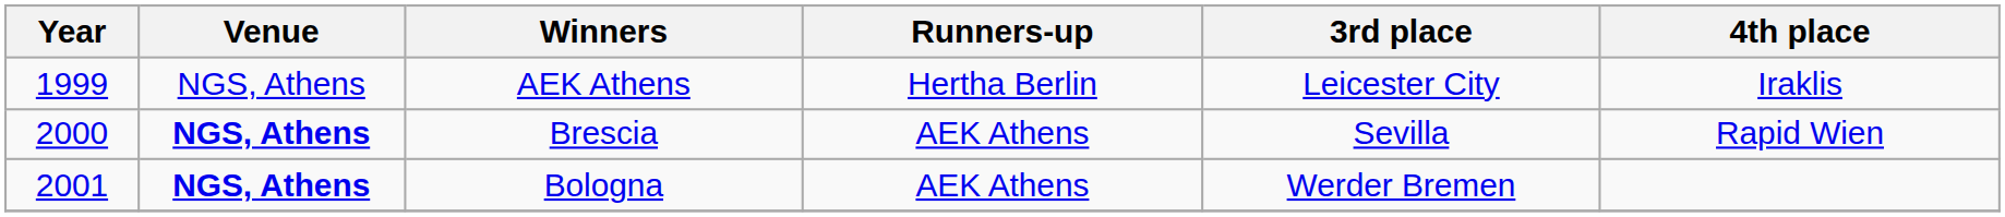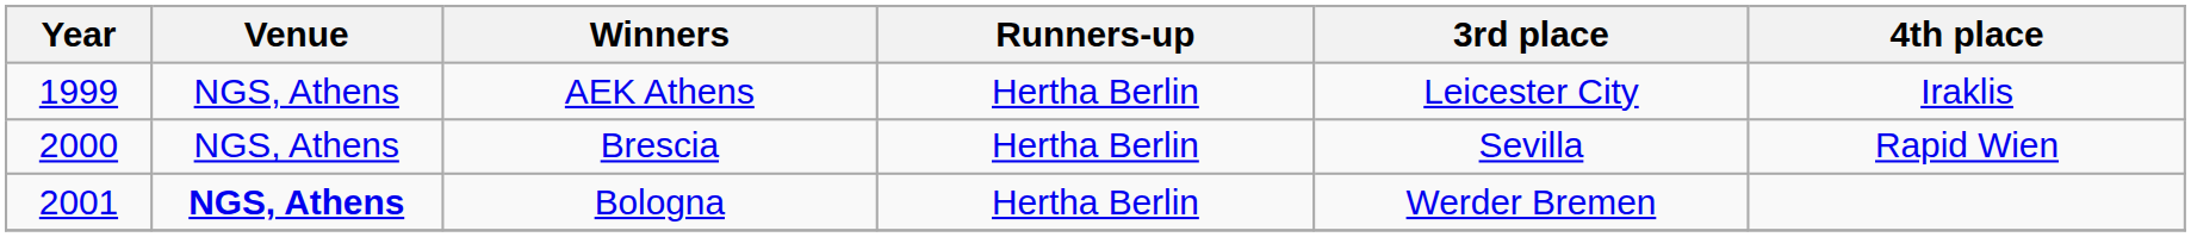 <table class="wikitable" style="font-size:90%; width: 100%; text-align: center;">
 <tr>
 <th width=5%>Year</th>
 <th width=10%>Venue</th>
 <th width=15%>Winners</th>
 <th width=15%>Runners-up</th>
 <th width=15%>3rd place</th>
 <th width=15%>4th place</th>
 </tr>
 <tr>
 <td><a href='#'>1999</a></td>
 <td><a href='#'>NGS, Athens</a></td>
 <td> <a href='#'>AEK Athens</a></td>
 <td> <a href='#'>Hertha Berlin</a></td>
 <td> <a href='#'>Leicester City</a></td>
 <td> <a href='#'>Iraklis</a></td>
 </tr>
 <tr>
 <td><a href='#'>2000</a></td>
-<td><strong><a href='#'>NGS, Athens</a></strong></td>
+<td><a href='#'>NGS, Athens</a></td>
 <td> <a href='#'>Brescia</a></td>
-<td> <a href='#'>AEK Athens</a></td>
+<td> <a href='#'>Hertha Berlin</a></td>
 <td> <a href='#'>Sevilla</a></td>
 <td> <a href='#'>Rapid Wien</a></td>
 </tr>
 <tr>
 <td><a href='#'>2001</a></td>
 <td><strong><a href='#'>NGS, Athens</a></strong></td>
 <td> <a href='#'>Bologna</a></td>
-<td> <a href='#'>AEK Athens</a></td>
+<td> <a href='#'>Hertha Berlin</a></td>
 <td> <a href='#'>Werder Bremen</a></td>
 <td></td>
 </tr>
 <tr>
 </tr>
 </table>
